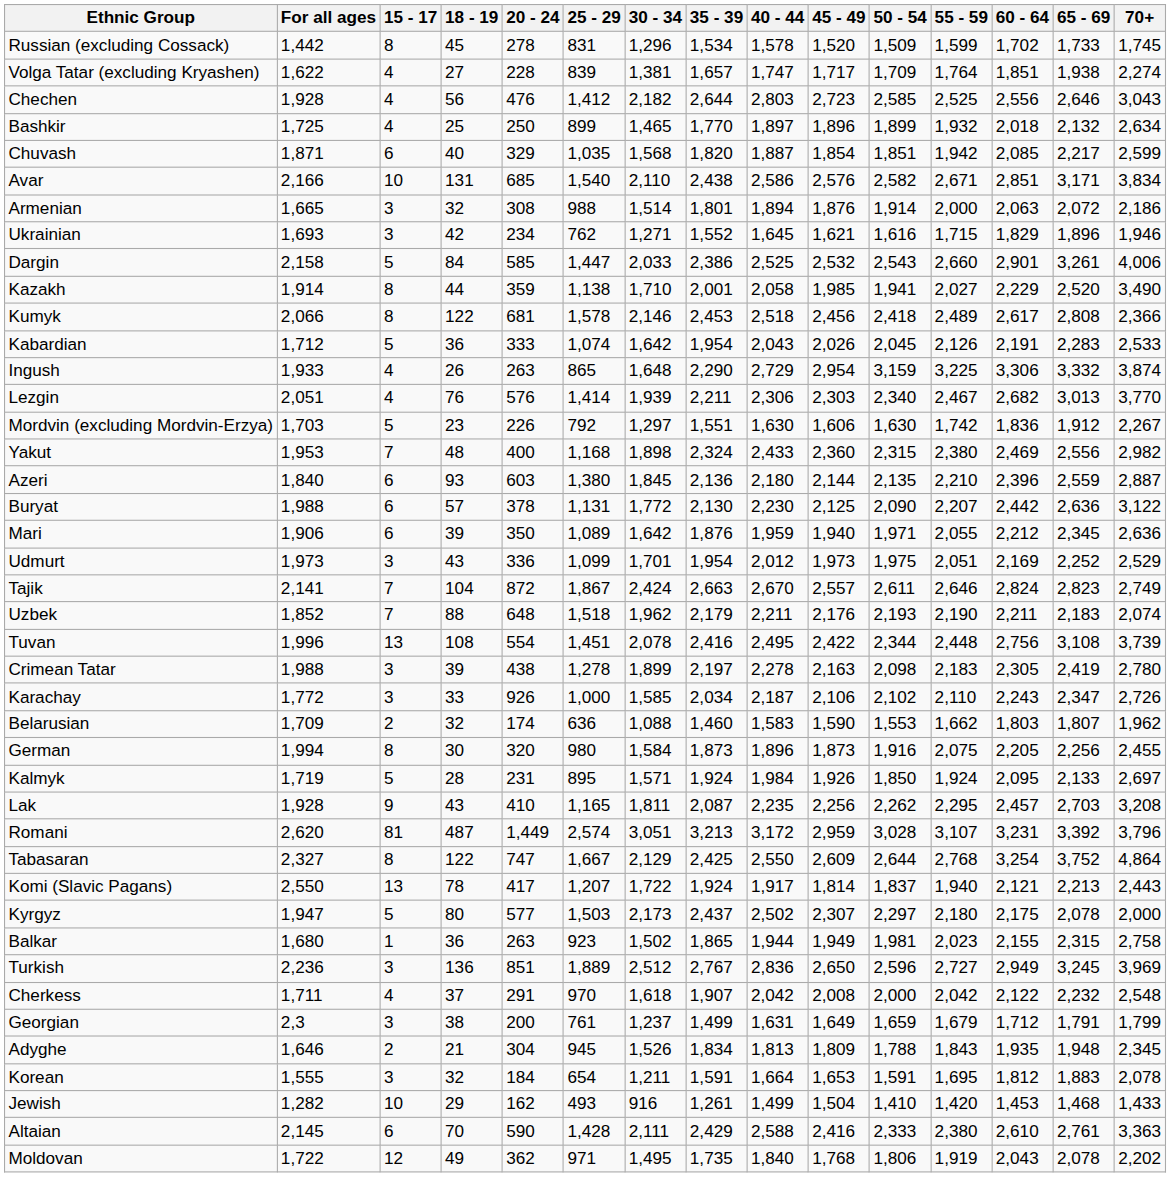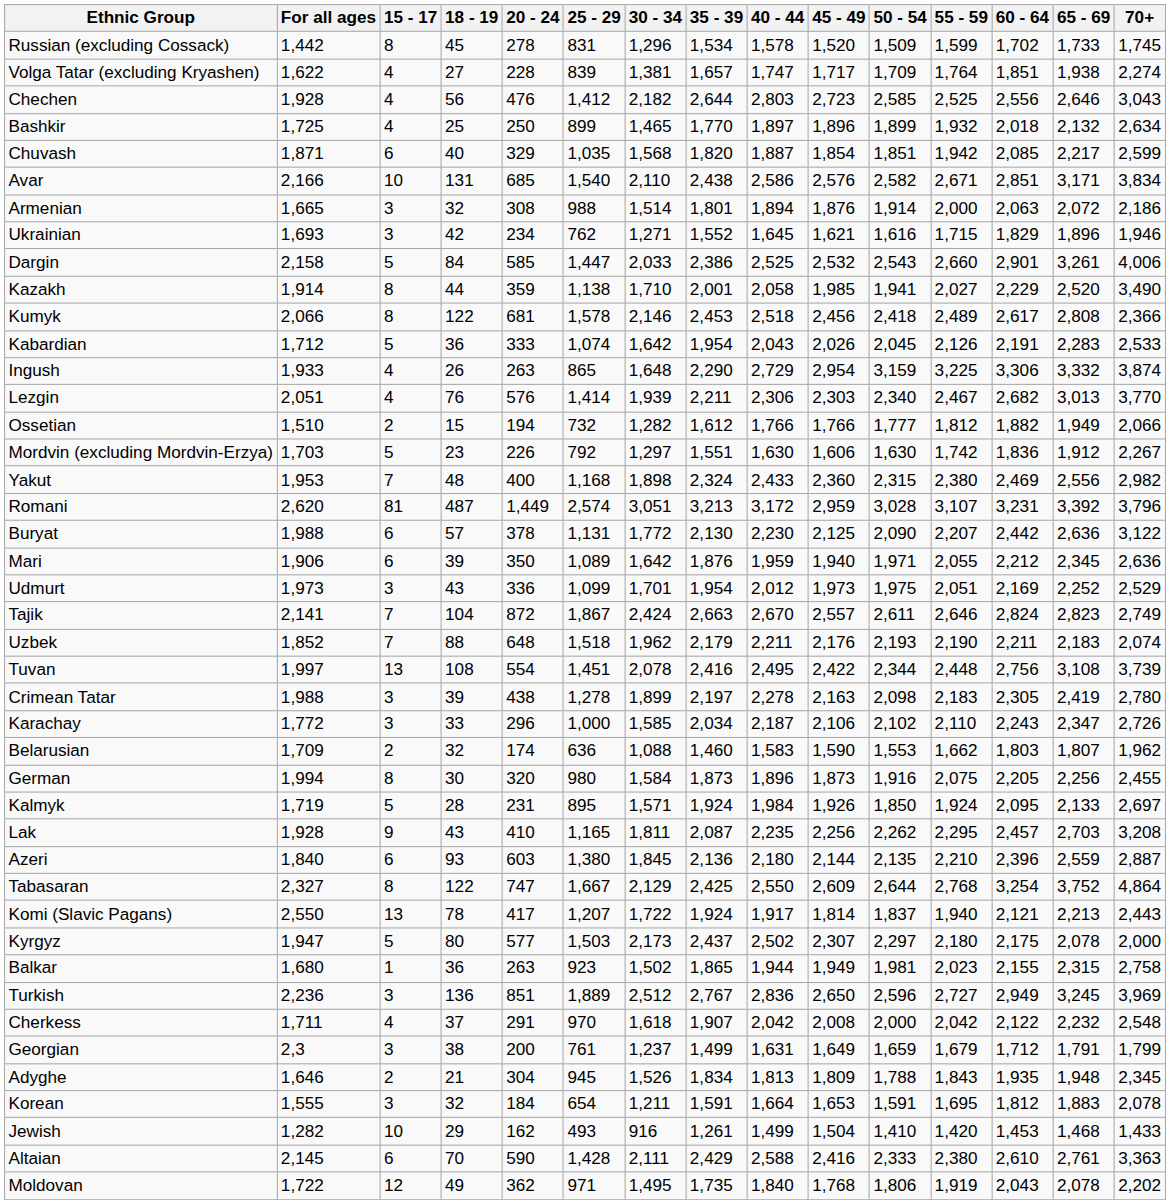 <table class="wikitable sortable">
 <tr>
 <th><strong>Ethnic Group</strong></th>
 <th><strong>For all ages</strong></th>
 <th><strong>15 - 17</strong></th>
 <th><strong>18 - 19</strong></th>
 <th><strong>20 - 24</strong></th>
 <th><strong>25 - 29</strong></th>
 <th><strong>30 - 34</strong></th>
 <th><strong>35 - 39</strong></th>
 <th><strong>40 - 44</strong></th>
 <th><strong>45 - 49</strong></th>
 <th><strong>50 - 54</strong></th>
 <th><strong>55 - 59</strong></th>
 <th><strong>60 - 64</strong></th>
 <th><strong>65 - 69</strong></th>
 <th><strong>70+</strong></th>
 </tr>
 <tr>
 <td>Russian (excluding Cossack)</td>
 <td>1,442</td>
 <td>8</td>
 <td>45</td>
 <td>278</td>
 <td>831</td>
 <td>1,296</td>
 <td>1,534</td>
 <td>1,578</td>
 <td>1,520</td>
 <td>1,509</td>
 <td>1,599</td>
 <td>1,702</td>
 <td>1,733</td>
 <td>1,745</td>
 </tr>
 <tr --->
 <td>Volga Tatar (excluding Kryashen)</td>
 <td>1,622</td>
 <td>4</td>
 <td>27</td>
 <td>228</td>
 <td>839</td>
 <td>1,381</td>
 <td>1,657</td>
 <td>1,747</td>
 <td>1,717</td>
 <td>1,709</td>
 <td>1,764</td>
 <td>1,851</td>
 <td>1,938</td>
 <td>2,274</td>
 </tr>
 <tr --->
 <td>Chechen</td>
 <td>1,928</td>
 <td>4</td>
 <td>56</td>
 <td>476</td>
 <td>1,412</td>
 <td>2,182</td>
 <td>2,644</td>
 <td>2,803</td>
 <td>2,723</td>
 <td>2,585</td>
 <td>2,525</td>
 <td>2,556</td>
 <td>2,646</td>
 <td>3,043</td>
 </tr>
 <tr --->
 <td>Bashkir</td>
 <td>1,725</td>
 <td>4</td>
 <td>25</td>
 <td>250</td>
 <td>899</td>
 <td>1,465</td>
 <td>1,770</td>
 <td>1,897</td>
 <td>1,896</td>
 <td>1,899</td>
 <td>1,932</td>
 <td>2,018</td>
 <td>2,132</td>
 <td>2,634</td>
 </tr>
 <tr --->
 <td>Chuvash</td>
 <td>1,871</td>
 <td>6</td>
 <td>40</td>
 <td>329</td>
 <td>1,035</td>
 <td>1,568</td>
 <td>1,820</td>
 <td>1,887</td>
 <td>1,854</td>
 <td>1,851</td>
 <td>1,942</td>
 <td>2,085</td>
 <td>2,217</td>
 <td>2,599</td>
 </tr>
 <tr --->
 <td>Avar</td>
 <td>2,166</td>
 <td>10</td>
 <td>131</td>
 <td>685</td>
 <td>1,540</td>
 <td>2,110</td>
 <td>2,438</td>
 <td>2,586</td>
 <td>2,576</td>
 <td>2,582</td>
 <td>2,671</td>
 <td>2,851</td>
 <td>3,171</td>
 <td>3,834</td>
 </tr>
 <tr --->
 <td>Armenian</td>
 <td>1,665</td>
 <td>3</td>
 <td>32</td>
 <td>308</td>
 <td>988</td>
 <td>1,514</td>
 <td>1,801</td>
 <td>1,894</td>
 <td>1,876</td>
 <td>1,914</td>
 <td>2,000</td>
 <td>2,063</td>
 <td>2,072</td>
 <td>2,186</td>
 </tr>
 <tr --->
 <td>Ukrainian</td>
 <td>1,693</td>
 <td>3</td>
 <td>42</td>
 <td>234</td>
 <td>762</td>
 <td>1,271</td>
 <td>1,552</td>
 <td>1,645</td>
 <td>1,621</td>
 <td>1,616</td>
 <td>1,715</td>
 <td>1,829</td>
 <td>1,896</td>
 <td>1,946</td>
 </tr>
 <tr --->
 <td>Dargin</td>
 <td>2,158</td>
 <td>5</td>
 <td>84</td>
 <td>585</td>
 <td>1,447</td>
 <td>2,033</td>
 <td>2,386</td>
 <td>2,525</td>
 <td>2,532</td>
 <td>2,543</td>
 <td>2,660</td>
 <td>2,901</td>
 <td>3,261</td>
 <td>4,006</td>
 </tr>
 <tr --->
 <td>Kazakh</td>
 <td>1,914</td>
 <td>8</td>
 <td>44</td>
 <td>359</td>
 <td>1,138</td>
 <td>1,710</td>
 <td>2,001</td>
 <td>2,058</td>
 <td>1,985</td>
 <td>1,941</td>
 <td>2,027</td>
 <td>2,229</td>
 <td>2,520</td>
 <td>3,490</td>
 </tr>
 <tr --->
 <td>Kumyk</td>
 <td>2,066</td>
 <td>8</td>
 <td>122</td>
 <td>681</td>
 <td>1,578</td>
 <td>2,146</td>
 <td>2,453</td>
 <td>2,518</td>
 <td>2,456</td>
 <td>2,418</td>
 <td>2,489</td>
 <td>2,617</td>
 <td>2,808</td>
 <td>2,366</td>
 </tr>
 <tr --->
 <td>Kabardian</td>
 <td>1,712</td>
 <td>5</td>
 <td>36</td>
 <td>333</td>
 <td>1,074</td>
 <td>1,642</td>
 <td>1,954</td>
 <td>2,043</td>
 <td>2,026</td>
 <td>2,045</td>
 <td>2,126</td>
 <td>2,191</td>
 <td>2,283</td>
 <td>2,533</td>
 </tr>
 <tr --->
 <td>Ingush</td>
 <td>1,933</td>
 <td>4</td>
 <td>26</td>
 <td>263</td>
 <td>865</td>
 <td>1,648</td>
 <td>2,290</td>
 <td>2,729</td>
 <td>2,954</td>
 <td>3,159</td>
 <td>3,225</td>
 <td>3,306</td>
 <td>3,332</td>
 <td>3,874</td>
 </tr>
 <tr --->
 <td>Lezgin</td>
 <td>2,051</td>
 <td>4</td>
 <td>76</td>
 <td>576</td>
 <td>1,414</td>
 <td>1,939</td>
 <td>2,211</td>
 <td>2,306</td>
 <td>2,303</td>
 <td>2,340</td>
 <td>2,467</td>
 <td>2,682</td>
 <td>3,013</td>
 <td>3,770</td>
 </tr>
 <tr --->
+<td>Ossetian</td>
+<td>1,510</td>
+<td>2</td>
+<td>15</td>
+<td>194</td>
+<td>732</td>
+<td>1,282</td>
+<td>1,612</td>
+<td>1,766</td>
+<td>1,766</td>
+<td>1,777</td>
+<td>1,812</td>
+<td>1,882</td>
+<td>1,949</td>
+<td>2,066</td>
+</tr>
+<tr --->
 <td>Mordvin (excluding Mordvin-Erzya)</td>
 <td>1,703</td>
 <td>5</td>
 <td>23</td>
 <td>226</td>
 <td>792</td>
 <td>1,297</td>
 <td>1,551</td>
 <td>1,630</td>
 <td>1,606</td>
 <td>1,630</td>
 <td>1,742</td>
 <td>1,836</td>
 <td>1,912</td>
 <td>2,267</td>
 </tr>
 <tr --->
 <td>Yakut</td>
 <td>1,953</td>
 <td>7</td>
 <td>48</td>
 <td>400</td>
 <td>1,168</td>
 <td>1,898</td>
 <td>2,324</td>
 <td>2,433</td>
 <td>2,360</td>
 <td>2,315</td>
 <td>2,380</td>
 <td>2,469</td>
 <td>2,556</td>
 <td>2,982</td>
 </tr>
 <tr --->
-<td>Azeri</td>
-<td>1,840</td>
-<td>6</td>
-<td>93</td>
-<td>603</td>
-<td>1,380</td>
-<td>1,845</td>
-<td>2,136</td>
-<td>2,180</td>
-<td>2,144</td>
-<td>2,135</td>
-<td>2,210</td>
-<td>2,396</td>
-<td>2,559</td>
-<td>2,887</td>
+<td>Romani</td>
+<td>2,620</td>
+<td>81</td>
+<td>487</td>
+<td>1,449</td>
+<td>2,574</td>
+<td>3,051</td>
+<td>3,213</td>
+<td>3,172</td>
+<td>2,959</td>
+<td>3,028</td>
+<td>3,107</td>
+<td>3,231</td>
+<td>3,392</td>
+<td>3,796</td>
 </tr>
 <tr --->
 <td>Buryat</td>
 <td>1,988</td>
 <td>6</td>
 <td>57</td>
 <td>378</td>
 <td>1,131</td>
 <td>1,772</td>
 <td>2,130</td>
 <td>2,230</td>
 <td>2,125</td>
 <td>2,090</td>
 <td>2,207</td>
 <td>2,442</td>
 <td>2,636</td>
 <td>3,122</td>
 </tr>
 <tr --->
 <td>Mari</td>
 <td>1,906</td>
 <td>6</td>
 <td>39</td>
 <td>350</td>
 <td>1,089</td>
 <td>1,642</td>
 <td>1,876</td>
 <td>1,959</td>
 <td>1,940</td>
 <td>1,971</td>
 <td>2,055</td>
 <td>2,212</td>
 <td>2,345</td>
 <td>2,636</td>
 </tr>
 <tr --->
 <td>Udmurt</td>
 <td>1,973</td>
 <td>3</td>
 <td>43</td>
 <td>336</td>
 <td>1,099</td>
 <td>1,701</td>
 <td>1,954</td>
 <td>2,012</td>
 <td>1,973</td>
 <td>1,975</td>
 <td>2,051</td>
 <td>2,169</td>
 <td>2,252</td>
 <td>2,529</td>
 </tr>
 <tr --->
 <td>Tajik</td>
 <td>2,141</td>
 <td>7</td>
 <td>104</td>
 <td>872</td>
 <td>1,867</td>
 <td>2,424</td>
 <td>2,663</td>
 <td>2,670</td>
 <td>2,557</td>
 <td>2,611</td>
 <td>2,646</td>
 <td>2,824</td>
 <td>2,823</td>
 <td>2,749</td>
 </tr>
 <tr --->
 <td>Uzbek</td>
 <td>1,852</td>
 <td>7</td>
 <td>88</td>
 <td>648</td>
 <td>1,518</td>
 <td>1,962</td>
 <td>2,179</td>
 <td>2,211</td>
 <td>2,176</td>
 <td>2,193</td>
 <td>2,190</td>
 <td>2,211</td>
 <td>2,183</td>
 <td>2,074</td>
 </tr>
 <tr --->
 <td>Tuvan</td>
-<td>1,996</td>
+<td>1,997</td>
 <td>13</td>
 <td>108</td>
 <td>554</td>
 <td>1,451</td>
 <td>2,078</td>
 <td>2,416</td>
 <td>2,495</td>
 <td>2,422</td>
 <td>2,344</td>
 <td>2,448</td>
 <td>2,756</td>
 <td>3,108</td>
 <td>3,739</td>
 </tr>
 <tr --->
 <td>Crimean Tatar</td>
 <td>1,988</td>
 <td>3</td>
 <td>39</td>
 <td>438</td>
 <td>1,278</td>
 <td>1,899</td>
 <td>2,197</td>
 <td>2,278</td>
 <td>2,163</td>
 <td>2,098</td>
 <td>2,183</td>
 <td>2,305</td>
 <td>2,419</td>
 <td>2,780</td>
 </tr>
 <tr --->
 <td>Karachay</td>
 <td>1,772</td>
 <td>3</td>
 <td>33</td>
-<td>926</td>
+<td>296</td>
 <td>1,000</td>
 <td>1,585</td>
 <td>2,034</td>
 <td>2,187</td>
 <td>2,106</td>
 <td>2,102</td>
 <td>2,110</td>
 <td>2,243</td>
 <td>2,347</td>
 <td>2,726</td>
 </tr>
 <tr --->
 <td>Belarusian</td>
 <td>1,709</td>
 <td>2</td>
 <td>32</td>
 <td>174</td>
 <td>636</td>
 <td>1,088</td>
 <td>1,460</td>
 <td>1,583</td>
 <td>1,590</td>
 <td>1,553</td>
 <td>1,662</td>
 <td>1,803</td>
 <td>1,807</td>
 <td>1,962</td>
 </tr>
 <tr --->
 <td>German</td>
 <td>1,994</td>
 <td>8</td>
 <td>30</td>
 <td>320</td>
 <td>980</td>
 <td>1,584</td>
 <td>1,873</td>
 <td>1,896</td>
 <td>1,873</td>
 <td>1,916</td>
 <td>2,075</td>
 <td>2,205</td>
 <td>2,256</td>
 <td>2,455</td>
 </tr>
 <tr --->
 <td>Kalmyk</td>
 <td>1,719</td>
 <td>5</td>
 <td>28</td>
 <td>231</td>
 <td>895</td>
 <td>1,571</td>
 <td>1,924</td>
 <td>1,984</td>
 <td>1,926</td>
 <td>1,850</td>
 <td>1,924</td>
 <td>2,095</td>
 <td>2,133</td>
 <td>2,697</td>
 </tr>
 <tr --->
 <td>Lak</td>
 <td>1,928</td>
 <td>9</td>
 <td>43</td>
 <td>410</td>
 <td>1,165</td>
 <td>1,811</td>
 <td>2,087</td>
 <td>2,235</td>
 <td>2,256</td>
 <td>2,262</td>
 <td>2,295</td>
 <td>2,457</td>
 <td>2,703</td>
 <td>3,208</td>
 </tr>
 <tr --->
-<td>Romani</td>
-<td>2,620</td>
-<td>81</td>
-<td>487</td>
-<td>1,449</td>
-<td>2,574</td>
-<td>3,051</td>
-<td>3,213</td>
-<td>3,172</td>
-<td>2,959</td>
-<td>3,028</td>
-<td>3,107</td>
-<td>3,231</td>
-<td>3,392</td>
-<td>3,796</td>
+<td>Azeri</td>
+<td>1,840</td>
+<td>6</td>
+<td>93</td>
+<td>603</td>
+<td>1,380</td>
+<td>1,845</td>
+<td>2,136</td>
+<td>2,180</td>
+<td>2,144</td>
+<td>2,135</td>
+<td>2,210</td>
+<td>2,396</td>
+<td>2,559</td>
+<td>2,887</td>
 </tr>
 <tr --->
 <td>Tabasaran</td>
 <td>2,327</td>
 <td>8</td>
 <td>122</td>
 <td>747</td>
 <td>1,667</td>
 <td>2,129</td>
 <td>2,425</td>
 <td>2,550</td>
 <td>2,609</td>
 <td>2,644</td>
 <td>2,768</td>
 <td>3,254</td>
 <td>3,752</td>
 <td>4,864</td>
 </tr>
 <tr --->
 <td>Komi (Slavic Pagans)</td>
 <td>2,550</td>
 <td>13</td>
 <td>78</td>
 <td>417</td>
 <td>1,207</td>
 <td>1,722</td>
 <td>1,924</td>
 <td>1,917</td>
 <td>1,814</td>
 <td>1,837</td>
 <td>1,940</td>
 <td>2,121</td>
 <td>2,213</td>
 <td>2,443</td>
 </tr>
 <tr --->
 <td>Kyrgyz</td>
 <td>1,947</td>
 <td>5</td>
 <td>80</td>
 <td>577</td>
 <td>1,503</td>
 <td>2,173</td>
 <td>2,437</td>
 <td>2,502</td>
 <td>2,307</td>
 <td>2,297</td>
 <td>2,180</td>
 <td>2,175</td>
 <td>2,078</td>
 <td>2,000</td>
 </tr>
 <tr --->
 <td>Balkar</td>
 <td>1,680</td>
 <td>1</td>
 <td>36</td>
 <td>263</td>
 <td>923</td>
 <td>1,502</td>
 <td>1,865</td>
 <td>1,944</td>
 <td>1,949</td>
 <td>1,981</td>
 <td>2,023</td>
 <td>2,155</td>
 <td>2,315</td>
 <td>2,758</td>
 </tr>
 <tr --->
 <td>Turkish</td>
 <td>2,236</td>
 <td>3</td>
 <td>136</td>
 <td>851</td>
 <td>1,889</td>
 <td>2,512</td>
 <td>2,767</td>
 <td>2,836</td>
 <td>2,650</td>
 <td>2,596</td>
 <td>2,727</td>
 <td>2,949</td>
 <td>3,245</td>
 <td>3,969</td>
 </tr>
 <tr --->
 <td>Cherkess</td>
 <td>1,711</td>
 <td>4</td>
 <td>37</td>
 <td>291</td>
 <td>970</td>
 <td>1,618</td>
 <td>1,907</td>
 <td>2,042</td>
 <td>2,008</td>
 <td>2,000</td>
 <td>2,042</td>
 <td>2,122</td>
 <td>2,232</td>
 <td>2,548</td>
 </tr>
 <tr --->
 <td>Georgian</td>
 <td>2,3</td>
 <td>3</td>
 <td>38</td>
 <td>200</td>
 <td>761</td>
 <td>1,237</td>
 <td>1,499</td>
 <td>1,631</td>
 <td>1,649</td>
 <td>1,659</td>
 <td>1,679</td>
 <td>1,712</td>
 <td>1,791</td>
 <td>1,799</td>
 </tr>
 <tr --->
 <td>Adyghe</td>
 <td>1,646</td>
 <td>2</td>
 <td>21</td>
 <td>304</td>
 <td>945</td>
 <td>1,526</td>
 <td>1,834</td>
 <td>1,813</td>
 <td>1,809</td>
 <td>1,788</td>
 <td>1,843</td>
 <td>1,935</td>
 <td>1,948</td>
 <td>2,345</td>
 </tr>
 <tr --->
 <td>Korean</td>
 <td>1,555</td>
 <td>3</td>
 <td>32</td>
 <td>184</td>
 <td>654</td>
 <td>1,211</td>
 <td>1,591</td>
 <td>1,664</td>
 <td>1,653</td>
 <td>1,591</td>
 <td>1,695</td>
 <td>1,812</td>
 <td>1,883</td>
 <td>2,078</td>
 </tr>
 <tr --->
 <td>Jewish</td>
 <td>1,282</td>
 <td>10</td>
 <td>29</td>
 <td>162</td>
 <td>493</td>
 <td>916</td>
 <td>1,261</td>
 <td>1,499</td>
 <td>1,504</td>
 <td>1,410</td>
 <td>1,420</td>
 <td>1,453</td>
 <td>1,468</td>
 <td>1,433</td>
 </tr>
 <tr --->
 <td>Altaian</td>
 <td>2,145</td>
 <td>6</td>
 <td>70</td>
 <td>590</td>
 <td>1,428</td>
 <td>2,111</td>
 <td>2,429</td>
 <td>2,588</td>
 <td>2,416</td>
 <td>2,333</td>
 <td>2,380</td>
 <td>2,610</td>
 <td>2,761</td>
 <td>3,363</td>
 </tr>
 <tr --->
 <td>Moldovan</td>
 <td>1,722</td>
 <td>12</td>
 <td>49</td>
 <td>362</td>
 <td>971</td>
 <td>1,495</td>
 <td>1,735</td>
 <td>1,840</td>
 <td>1,768</td>
 <td>1,806</td>
 <td>1,919</td>
 <td>2,043</td>
 <td>2,078</td>
 <td>2,202</td>
 </tr>
 </table>
